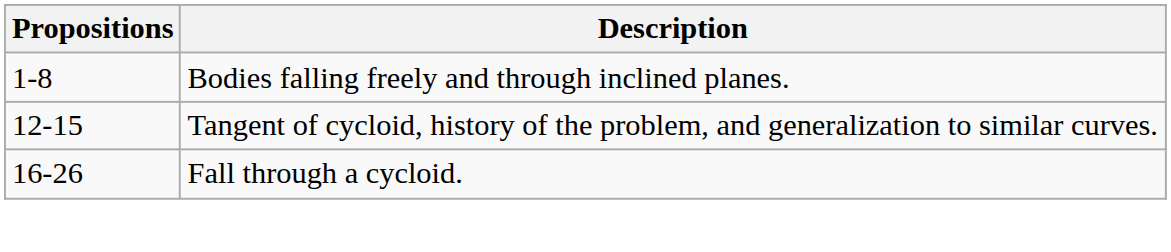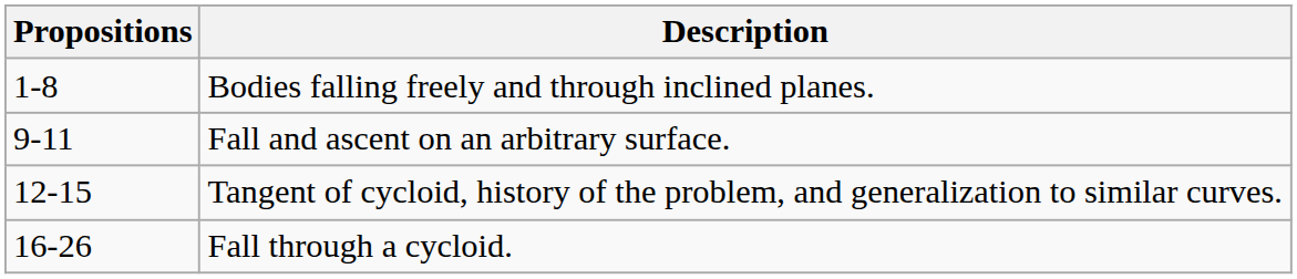 <table class="wikitable">
 <tr>
 <th>Propositions</th>
 <th>Description</th>
 </tr>
 <tr>
 <td>1-8</td>
 <td>Bodies falling freely and through inclined planes.</td>
 </tr>
 <tr>
+<td>9-11</td>
+<td>Fall and ascent on an arbitrary surface.</td>
+</tr>
+<tr>
 <td>12-15</td>
 <td>Tangent of cycloid, history of the problem, and generalization to similar curves.</td>
 </tr>
 <tr>
 <td>16-26</td>
 <td>Fall through a cycloid.</td>
 </tr>
 </table>
